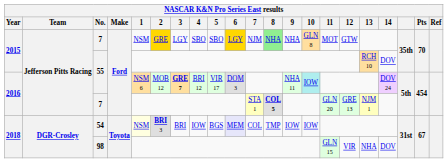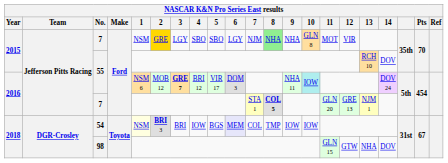 <table class="wikitable" style="text-align:center; font-size:75%">
 <tr>
 <th colspan=45><a href='#'>NASCAR K&N Pro Series East</a> results</th>
 </tr>
 <tr>
 <th>Year</th>
 <th>Team</th>
 <th>No.</th>
 <th>Make</th>
 <th>1</th>
 <th>2</th>
 <th>3</th>
 <th>4</th>
 <th>5</th>
 <th>6</th>
 <th>7</th>
 <th>8</th>
 <th>9</th>
 <th>10</th>
 <th>11</th>
 <th>12</th>
 <th>13</th>
 <th>14</th>
 <th></th>
 <th>Pts</th>
 <th>Ref</th>
 </tr>
 <tr>
 <th rowspan=2><a href='#'>2015</a></th>
 <th rowspan=4>Jefferson Pitts Racing</th>
 <th>7</th>
 <th rowspan=4><a href='#'>Ford</a></th>
 <td><a href='#'>NSM</a></td>
 <td style="background: gold;"><a href='#'>GRE</a></td>
 <td><a href='#'>LGY</a></td>
 <td><a href='#'>SBO</a></td>
 <td><a href='#'>SBO</a></td>
-<td style="background: gold;"><a href='#'>LGY</a></td>
+<td><a href='#'>LGY</a></td>
 <td><a href='#'>NJM</a></td>
 <td style="background: lightgreen;"><a href='#'>NHA</a></td>
 <td><a href='#'>NHA</a></td>
 <td style="background:#FFDF9F;"><a href='#'>GLN</a><br><small>8</small></td>
 <td><a href='#'>MOT</a></td>
-<td><a href='#'>GTW</a></td>
+<td><a href='#'>VIR</a></td>
 <td colspan=2></td>
 <th rowspan=2>35th</th>
 <th rowspan=2>70</th>
 <th rowspan=2></th>
 </tr>
 <tr>
 <th rowspan=2>55</th>
 <td colspan=12></td>
 <td style="background:#FFDF9F;"><a href='#'>RCH</a><br><small>10</small></td>
 <td><a href='#'>DOV</a></td>
 </tr>
 <tr>
 <th rowspan=2><a href='#'>2016</a></th>
 <td style="background:#FFDF9F;"><a href='#'>NSM</a><br><small>6</small></td>
 <td style="background:#DFFFDF;"><a href='#'>MOB</a><br><small>12</small></td>
 <td style="background:#FFDF9F;"><strong><a href='#'>GRE</a><br><small>7</small></strong></td>
 <td style="background:#DFFFDF;"><a href='#'>BRI</a><br><small>12</small></td>
 <td style="background:#DFFFDF;"><a href='#'>VIR</a><br><small>17</small></td>
 <td style="background:#DFDFDF;"><a href='#'>DOM</a><br><small>3</small></td>
 <td colspan=2></td>
 <td style="background:#DFFFDF;"><a href='#'>NHA</a><br><small>11</small></td>
 <td style="background: paleturquoise;"><a href='#'>IOW</a></td>
 <td colspan=3></td>
 <td style="background:#EFCFFF;"><a href='#'>DOV</a><br><small>24</small></td>
 <th rowspan=2>5th</th>
 <th rowspan=2>454</th>
 <th rowspan=2></th>
 </tr>
 <tr>
 <th>7</th>
 <td colspan=6></td>
 <td style="background:#FFFFBF;"><a href='#'>STA</a><br><small>1</small></td>
 <td style="background:#DFDFDF;"><strong><a href='#'>COL</a><br><small>5</small></strong></td>
 <td colspan=2></td>
 <td style="background:#DFFFDF;"><a href='#'>GLN</a><br><small>20</small></td>
 <td style="background:#DFFFDF;"><a href='#'>GRE</a><br><small>13</small></td>
 <td style="background:#FFFFBF;"><a href='#'>NJM</a><br><small>1</small></td>
 <td></td>
 </tr>
 <tr>
 <th rowspan=2><a href='#'>2018</a></th>
 <th rowspan=2><a href='#'>DGR-Crosley</a></th>
 <th>54</th>
 <th rowspan=2><a href='#'>Toyota</a></th>
 <td style="background: lightyellow;"><a href='#'>NSM</a></td>
 <td style="background:#DFDFDF;"><strong><a href='#'>BRI</a></strong><br><small>3</small></td>
 <td><a href='#'>BRI</a></td>
 <td><a href='#'>IOW</a></td>
 <td><a href='#'>BGS</a></td>
 <td style="background: lavender;"><a href='#'>MEM</a></td>
 <td><a href='#'>COL</a></td>
 <td><a href='#'>TMP</a></td>
 <td><a href='#'>IOW</a></td>
 <td><a href='#'>IOW</a></td>
 <td colspan=4></td>
 <th rowspan=2>31st</th>
 <th rowspan=2>67</th>
 <th rowspan=2></th>
 </tr>
 <tr>
 <th>98</th>
 <td colspan=10></td>
 <td style="background:#DFFFDF;"><a href='#'>GLN</a><br><small>15</small></td>
-<td><a href='#'>VIR</a></td>
+<td><a href='#'>GTW</a></td>
 <td><a href='#'>NHA</a></td>
 <td><a href='#'>DOV</a></td>
 </tr>
 </table>
